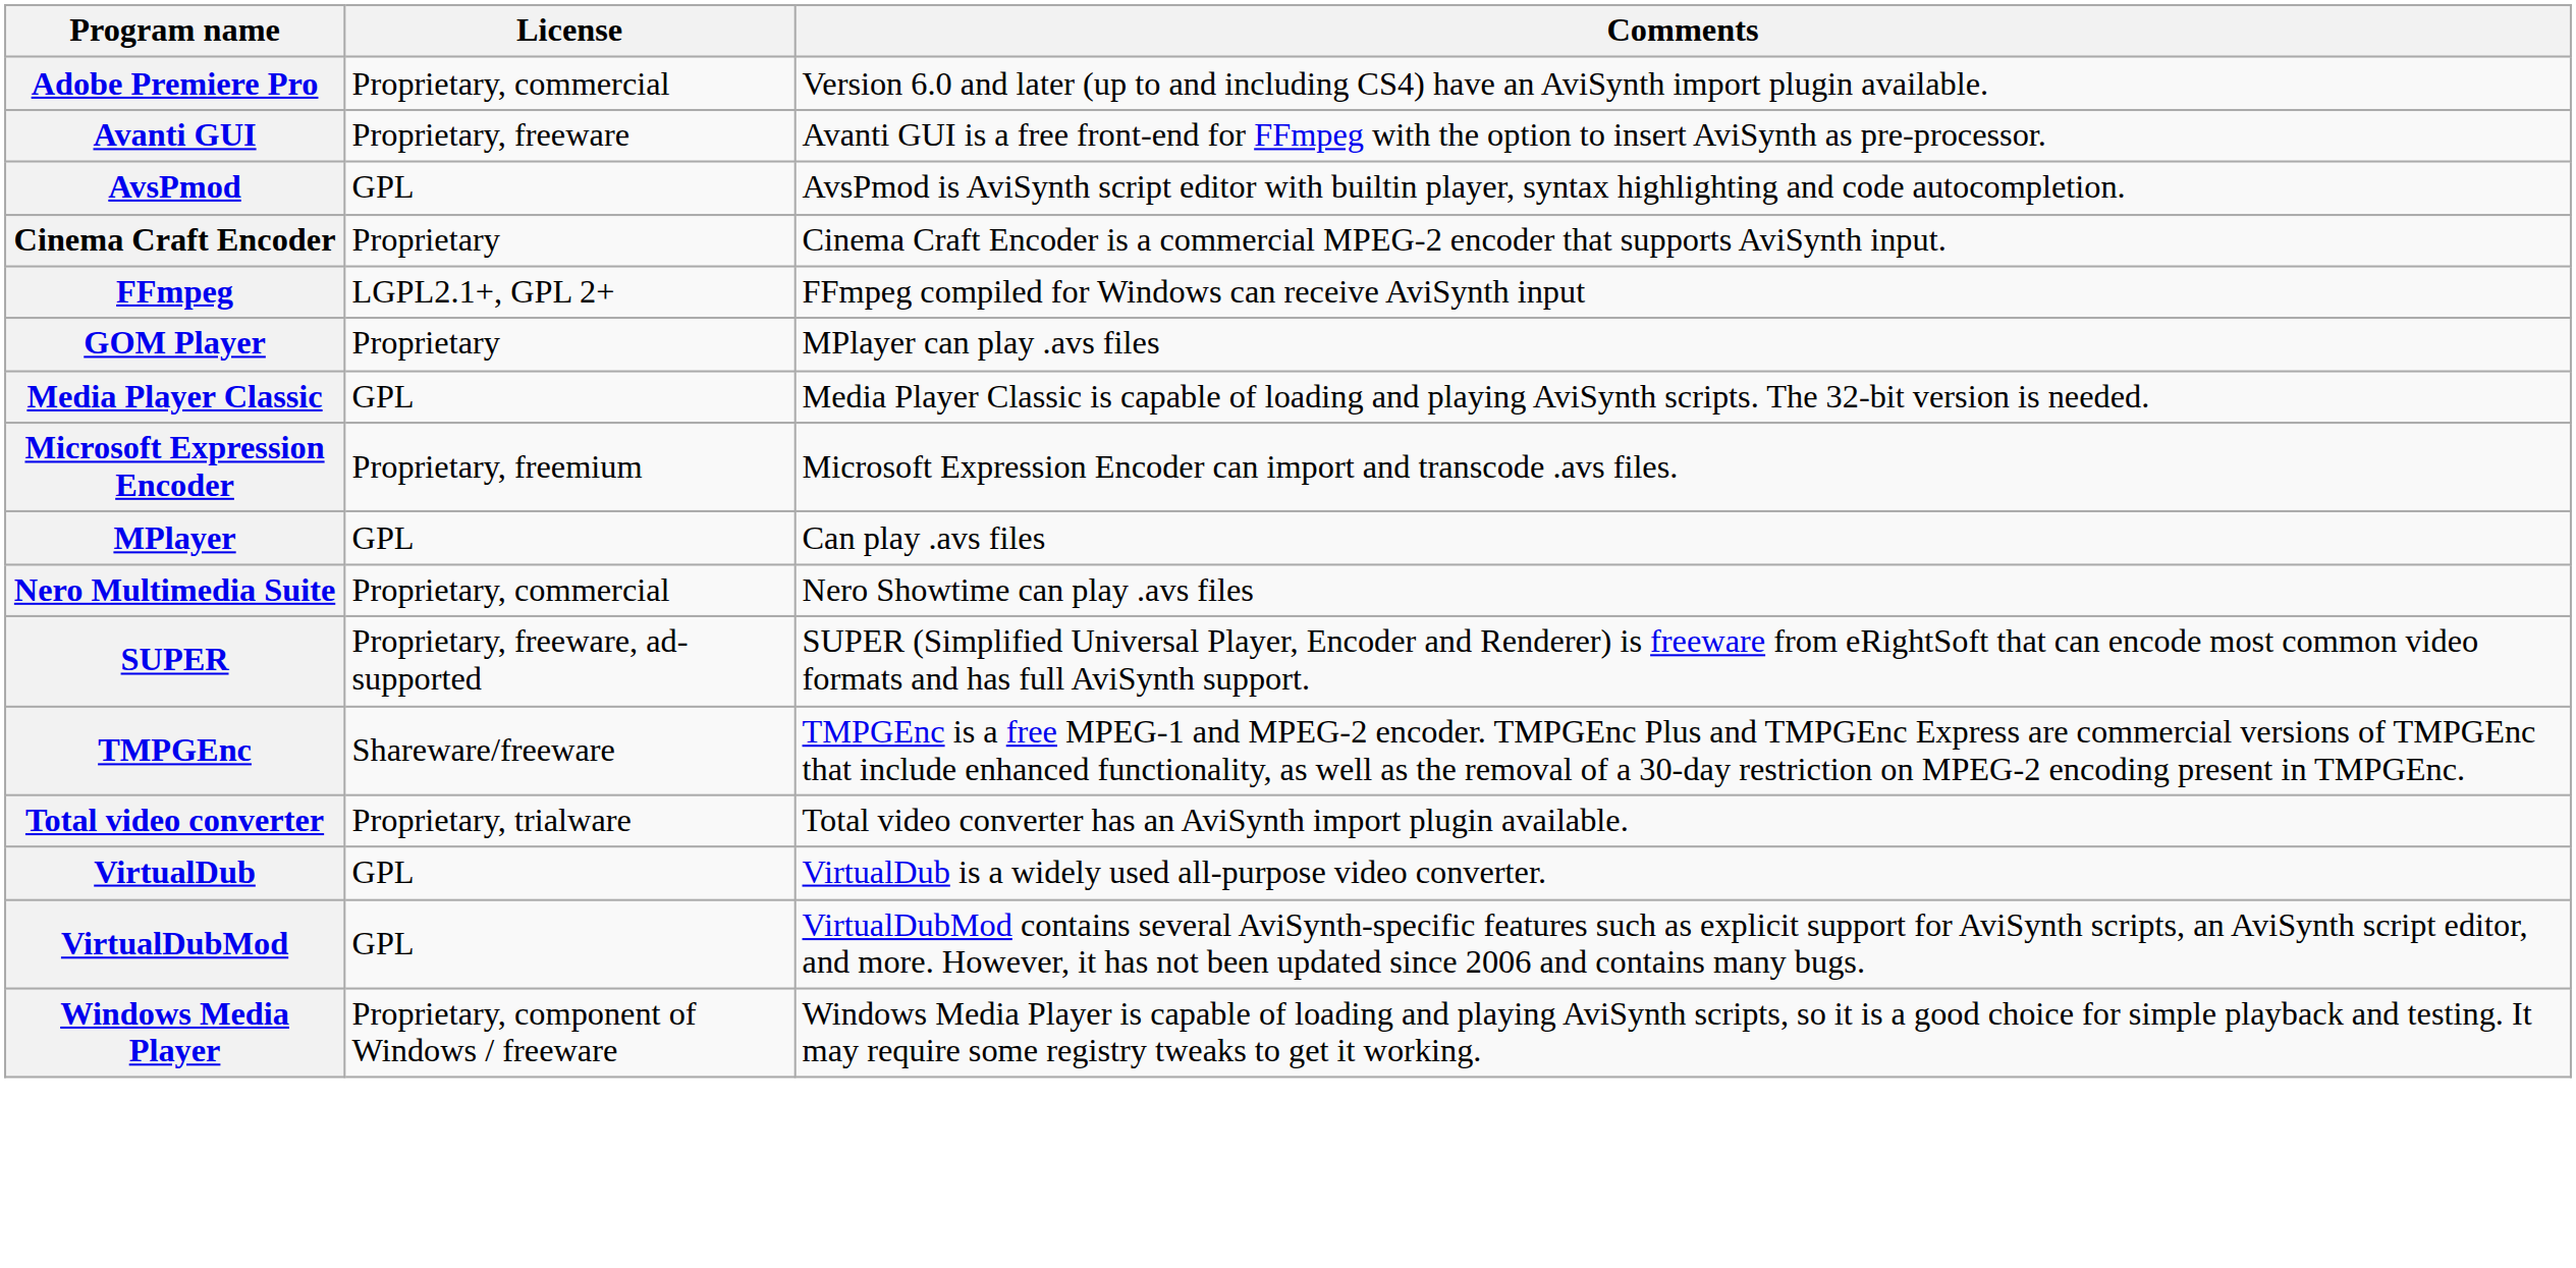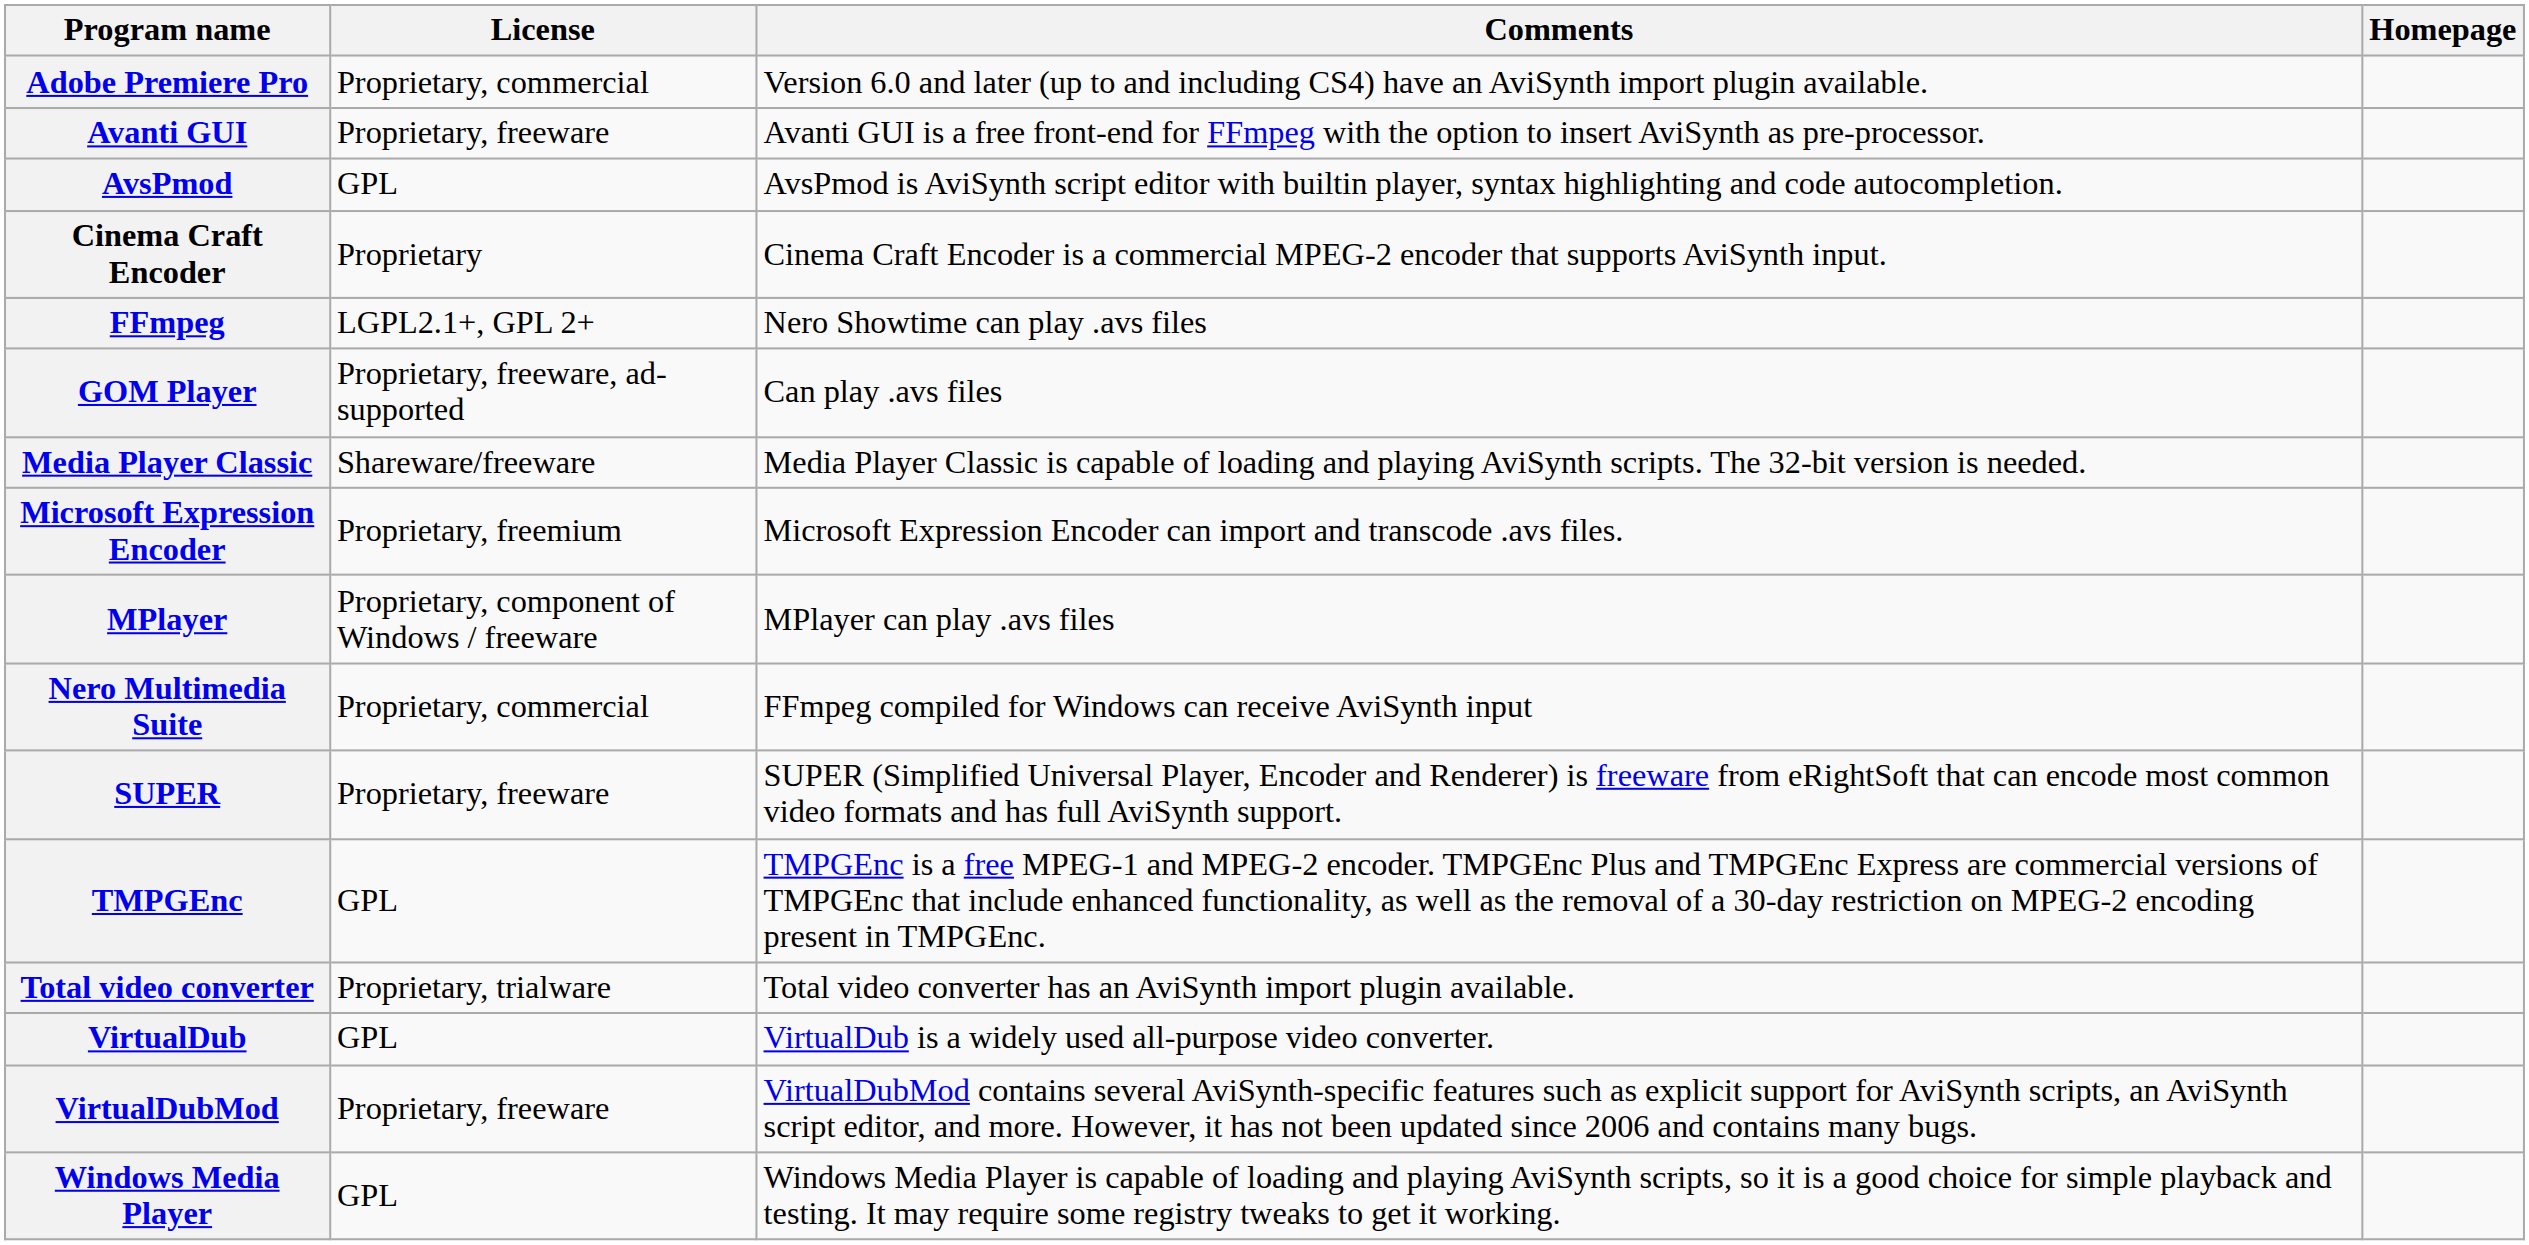 <table class="wikitable sortable">
 <tr>
 <th>Program name</th>
 <th>License</th>
 <th class="unsortable">Comments</th>
+<th class="unsortable">Homepage</th>
 </tr>
 <tr>
 <th><a href='#'>Adobe Premiere Pro</a></th>
 <td>Proprietary, commercial</td>
 <td>Version 6.0 and later (up to and including CS4) have an AviSynth import plugin available.</td>
+<td></td>
 </tr>
 <tr>
 <th><a href='#'>Avanti GUI</a></th>
 <td>Proprietary, freeware</td>
 <td>Avanti GUI is a free front-end for <a href='#'>FFmpeg</a> with the option to insert AviSynth as pre-processor.</td>
+<td></td>
 </tr>
 <tr>
 <th><a href='#'>AvsPmod</a></th>
 <td>GPL</td>
 <td>AvsPmod is AviSynth script editor with builtin player, syntax highlighting and code autocompletion.</td>
+<td></td>
 </tr>
 <tr>
 <th>Cinema Craft Encoder</th>
 <td>Proprietary</td>
 <td>Cinema Craft Encoder is a commercial MPEG-2 encoder that supports AviSynth input.</td>
+<td></td>
 </tr>
 <tr>
 <th><a href='#'>FFmpeg</a></th>
 <td>LGPL2.1+, GPL 2+</td>
-<td>FFmpeg compiled for Windows can receive AviSynth input</td>
+<td>Nero Showtime can play .avs files</td>
+<td></td>
 </tr>
 <tr>
 <th><a href='#'>GOM Player</a></th>
-<td>Proprietary</td>
-<td>MPlayer can play .avs files</td>
+<td>Proprietary, freeware, ad-supported</td>
+<td>Can play .avs files</td>
+<td></td>
 </tr>
 <tr>
 <th><a href='#'>Media Player Classic</a></th>
-<td>GPL</td>
+<td>Shareware/freeware</td>
 <td>Media Player Classic is capable of loading and playing AviSynth scripts. The 32-bit version is needed.</td>
+<td></td>
 </tr>
 <tr>
 <th><a href='#'>Microsoft Expression Encoder</a></th>
 <td>Proprietary, freemium</td>
 <td>Microsoft Expression Encoder can import and transcode .avs files.</td>
+<td></td>
 </tr>
 <tr>
 <th><a href='#'>MPlayer</a></th>
-<td>GPL</td>
-<td>Can play .avs files</td>
+<td>Proprietary, component of Windows / freeware</td>
+<td>MPlayer can play .avs files</td>
+<td></td>
 </tr>
 <tr>
 <th><a href='#'>Nero Multimedia Suite</a></th>
 <td>Proprietary, commercial</td>
-<td>Nero Showtime can play .avs files</td>
+<td>FFmpeg compiled for Windows can receive AviSynth input</td>
+<td></td>
 </tr>
 <tr>
 <th><a href='#'>SUPER</a></th>
-<td>Proprietary, freeware, ad-supported</td>
+<td>Proprietary, freeware</td>
 <td>SUPER (Simplified Universal Player, Encoder and Renderer) is <a href='#'>freeware</a> from eRightSoft that can encode most common video formats and has full AviSynth support.</td>
+<td></td>
 </tr>
 <tr>
 <th><a href='#'>TMPGEnc</a></th>
-<td>Shareware/freeware</td>
+<td>GPL</td>
 <td><a href='#'>TMPGEnc</a> is a <a href='#'>free</a> MPEG-1 and MPEG-2 encoder.  TMPGEnc Plus and TMPGEnc Express are commercial versions of TMPGEnc that include enhanced functionality, as well as the removal of a 30-day restriction on MPEG-2 encoding present in TMPGEnc.</td>
+<td></td>
 </tr>
 <tr>
 <th><a href='#'>Total video converter</a></th>
 <td>Proprietary, trialware</td>
 <td>Total video converter has an AviSynth import plugin available.</td>
+<td></td>
 </tr>
 <tr>
 <th><a href='#'>VirtualDub</a></th>
 <td>GPL</td>
 <td><a href='#'>VirtualDub</a> is a widely used all-purpose video converter.</td>
+<td></td>
 </tr>
 <tr>
 <th><a href='#'>VirtualDubMod</a></th>
-<td>GPL</td>
+<td>Proprietary, freeware</td>
 <td><a href='#'>VirtualDubMod</a> contains several AviSynth-specific features such as explicit support for AviSynth scripts, an AviSynth script editor, and more. However, it has not been updated since 2006 and contains many bugs.</td>
+<td></td>
 </tr>
 <tr>
 <th><a href='#'>Windows Media Player</a></th>
-<td>Proprietary, component of Windows / freeware</td>
+<td>GPL</td>
 <td>Windows Media Player is capable of loading and playing AviSynth scripts, so it is a good choice for simple playback and testing.  It may require some registry tweaks to get it working.</td>
+<td></td>
 </tr>
 </table>
